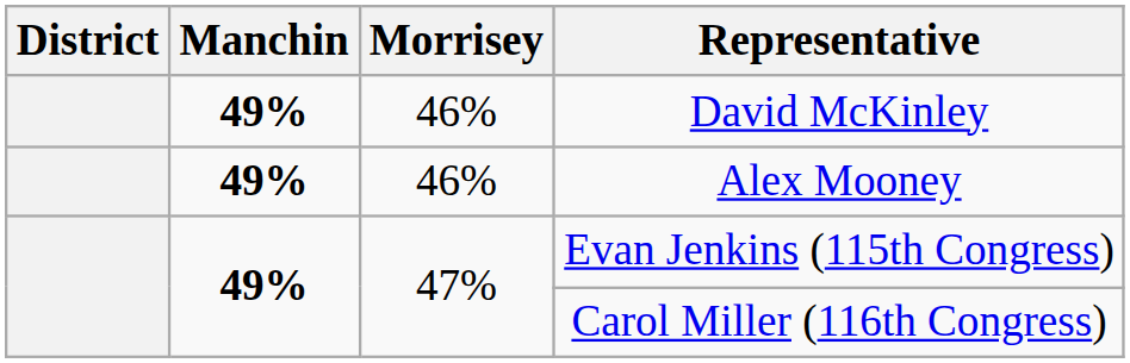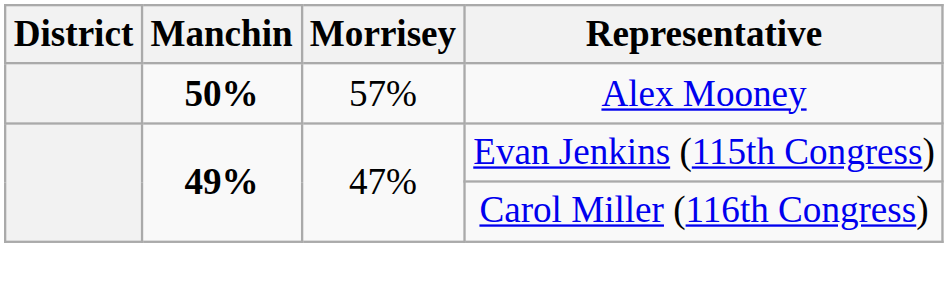 <table class=wikitable>
 <tr>
 <th>District</th>
 <th>Manchin</th>
 <th>Morrisey</th>
 <th>Representative</th>
 </tr>
 <tr align=center>
 <th></th>
-<td><strong>49%</strong></td>
-<td>46%</td>
-<td><a href='#'>David McKinley</a></td>
-</tr>
-<tr align=center>
-<th></th>
-<td><strong>49%</strong></td>
-<td>46%</td>
+<td><strong>50%</strong></td>
+<td>57%</td>
 <td><a href='#'>Alex Mooney</a></td>
 </tr>
 <tr align=center>
 <th rowspan=2 ></th>
 <td rowspan=2><strong>49%</strong></td>
 <td rowspan=2>47%</td>
 <td><a href='#'>Evan Jenkins</a> (<a href='#'>115th Congress</a>)</td>
 </tr>
 <tr align=center>
 <td><a href='#'>Carol Miller</a> (<a href='#'>116th Congress</a>)</td>
 </tr>
 </table>
